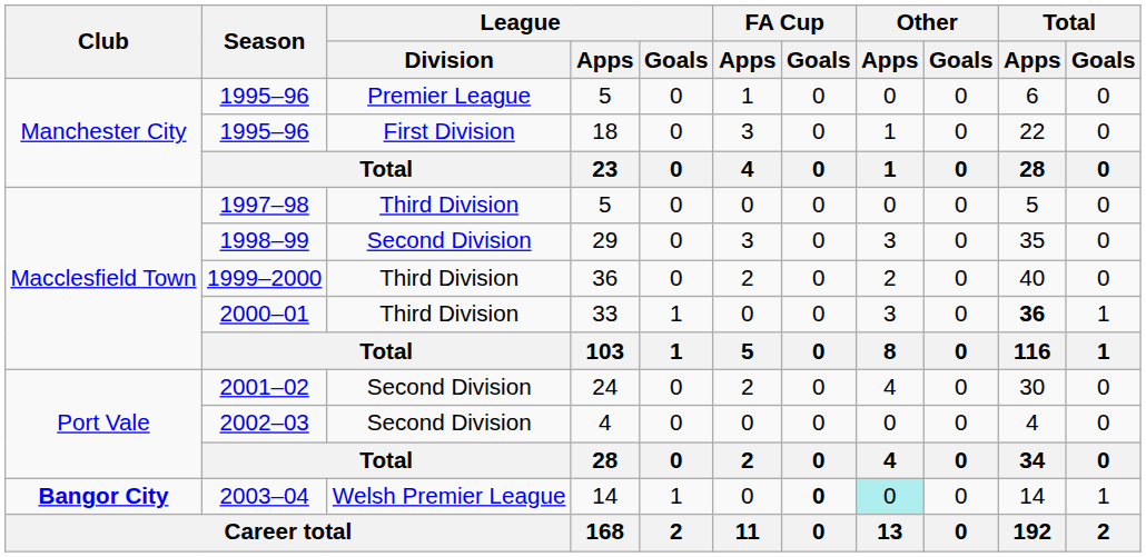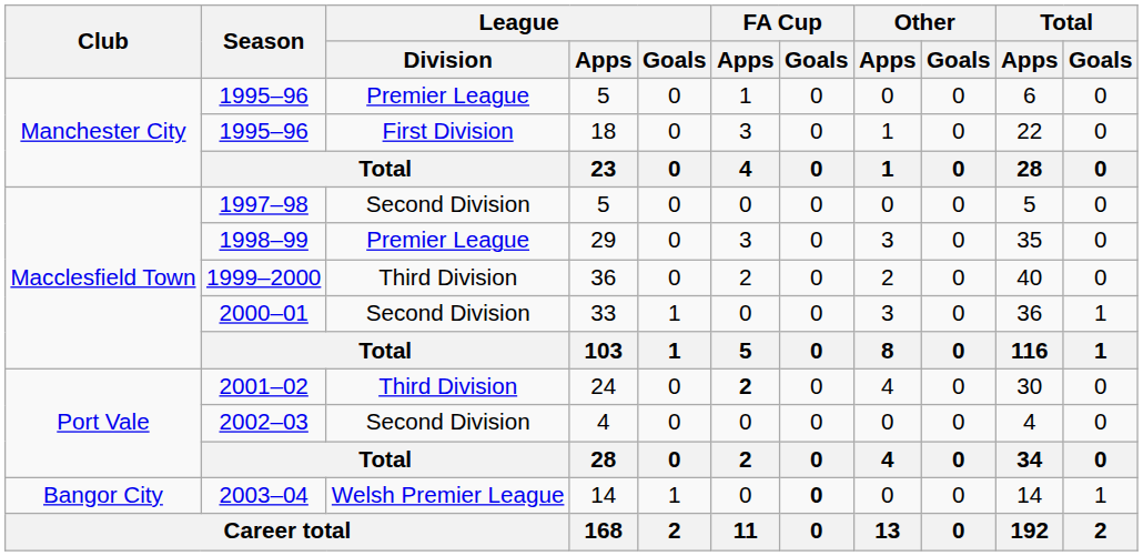 <table class="wikitable" style="text-align: center;">
 <tr>
 <th rowspan="2">Club</th>
 <th rowspan="2">Season</th>
 <th colspan="3">League</th>
 <th colspan="2">FA Cup</th>
 <th colspan="2">Other</th>
 <th colspan="2">Total</th>
 </tr>
 <tr>
 <th>Division</th>
 <th>Apps</th>
 <th>Goals</th>
 <th>Apps</th>
 <th>Goals</th>
 <th>Apps</th>
 <th>Goals</th>
 <th>Apps</th>
 <th>Goals</th>
 </tr>
 <tr>
 <td rowspan="3"><a href='#'>Manchester City</a></td>
 <td><a href='#'>1995–96</a></td>
 <td><a href='#'>Premier League</a></td>
 <td>5</td>
 <td>0</td>
 <td>1</td>
 <td>0</td>
 <td>0</td>
 <td>0</td>
 <td>6</td>
 <td>0</td>
 </tr>
 <tr>
 <td><a href='#'>1995–96</a></td>
 <td><a href='#'>First Division</a></td>
 <td>18</td>
 <td>0</td>
 <td>3</td>
 <td>0</td>
 <td>1</td>
 <td>0</td>
 <td>22</td>
 <td>0</td>
 </tr>
 <tr>
 <th colspan="2">Total</th>
 <th>23</th>
 <th>0</th>
 <th>4</th>
 <th>0</th>
 <th>1</th>
 <th>0</th>
 <th>28</th>
 <th>0</th>
 </tr>
 <tr>
 <td rowspan="5"><a href='#'>Macclesfield Town</a></td>
 <td><a href='#'>1997–98</a></td>
-<td><a href='#'>Third Division</a></td>
+<td>Second Division</td>
 <td>5</td>
 <td>0</td>
 <td>0</td>
 <td>0</td>
 <td>0</td>
 <td>0</td>
 <td>5</td>
 <td>0</td>
 </tr>
 <tr>
 <td><a href='#'>1998–99</a></td>
-<td><a href='#'>Second Division</a></td>
+<td><a href='#'>Premier League</a></td>
 <td>29</td>
 <td>0</td>
 <td>3</td>
 <td>0</td>
 <td>3</td>
 <td>0</td>
 <td>35</td>
 <td>0</td>
 </tr>
 <tr>
 <td><a href='#'>1999–2000</a></td>
 <td>Third Division</td>
 <td>36</td>
 <td>0</td>
 <td>2</td>
 <td>0</td>
 <td>2</td>
 <td>0</td>
 <td>40</td>
 <td>0</td>
 </tr>
 <tr>
 <td><a href='#'>2000–01</a></td>
-<td>Third Division</td>
+<td>Second Division</td>
 <td>33</td>
 <td>1</td>
 <td>0</td>
 <td>0</td>
 <td>3</td>
 <td>0</td>
-<td><strong>36</strong></td>
+<td>36</td>
 <td>1</td>
 </tr>
 <tr>
 <th colspan="2">Total</th>
 <th>103</th>
 <th>1</th>
 <th>5</th>
 <th>0</th>
 <th>8</th>
 <th>0</th>
 <th>116</th>
 <th>1</th>
 </tr>
 <tr>
 <td rowspan="3"><a href='#'>Port Vale</a></td>
 <td><a href='#'>2001–02</a></td>
-<td>Second Division</td>
+<td><a href='#'>Third Division</a></td>
 <td>24</td>
 <td>0</td>
-<td>2</td>
+<td><strong>2</strong></td>
 <td>0</td>
 <td>4</td>
 <td>0</td>
 <td>30</td>
 <td>0</td>
 </tr>
 <tr>
 <td><a href='#'>2002–03</a></td>
 <td>Second Division</td>
 <td>4</td>
 <td>0</td>
 <td>0</td>
 <td>0</td>
 <td>0</td>
 <td>0</td>
 <td>4</td>
 <td>0</td>
 </tr>
 <tr>
 <th colspan="2">Total</th>
 <th>28</th>
 <th>0</th>
 <th>2</th>
 <th>0</th>
 <th>4</th>
 <th>0</th>
 <th>34</th>
 <th>0</th>
 </tr>
 <tr>
-<td><strong><a href='#'>Bangor City</a></strong></td>
+<td><a href='#'>Bangor City</a></td>
 <td><a href='#'>2003–04</a></td>
 <td><a href='#'>Welsh Premier League</a></td>
 <td>14</td>
 <td>1</td>
 <td>0</td>
 <td><strong>0</strong></td>
-<td style="background: paleturquoise;">0</td>
+<td>0</td>
 <td>0</td>
 <td>14</td>
 <td>1</td>
 </tr>
 <tr>
 <th colspan="3">Career total</th>
 <th>168</th>
 <th>2</th>
 <th>11</th>
 <th>0</th>
 <th>13</th>
 <th>0</th>
 <th>192</th>
 <th>2</th>
 </tr>
 </table>
